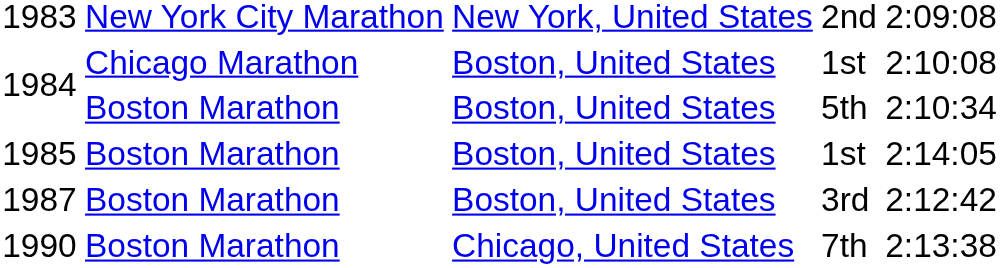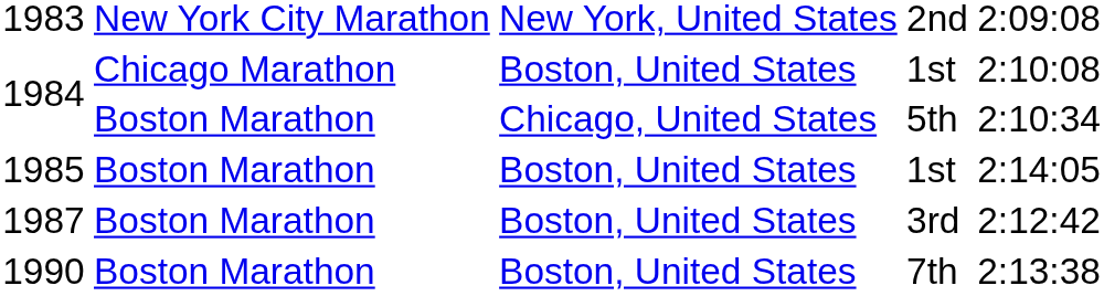 <table>
 <tr>
 <td>1983</td>
 <td><a href='#'>New York City Marathon</a></td>
 <td><a href='#'>New York, United States</a></td>
 <td>2nd</td>
 <td>2:09:08</td>
 </tr>
 <tr>
 <td rowspan=2>1984</td>
 <td><a href='#'>Chicago Marathon</a></td>
 <td><a href='#'>Boston, United States</a></td>
 <td>1st</td>
 <td>2:10:08</td>
 </tr>
 <tr>
 <td><a href='#'>Boston Marathon</a></td>
-<td><a href='#'>Boston, United States</a></td>
+<td><a href='#'>Chicago, United States</a></td>
 <td>5th</td>
 <td>2:10:34</td>
 </tr>
 <tr>
 <td>1985</td>
 <td><a href='#'>Boston Marathon</a></td>
 <td><a href='#'>Boston, United States</a></td>
 <td>1st</td>
 <td>2:14:05</td>
 </tr>
 <tr>
 <td>1987</td>
 <td><a href='#'>Boston Marathon</a></td>
 <td><a href='#'>Boston, United States</a></td>
 <td>3rd</td>
 <td>2:12:42</td>
 </tr>
 <tr>
 <td>1990</td>
 <td><a href='#'>Boston Marathon</a></td>
-<td><a href='#'>Chicago, United States</a></td>
+<td><a href='#'>Boston, United States</a></td>
 <td>7th</td>
 <td>2:13:38</td>
 </tr>
 </table>
